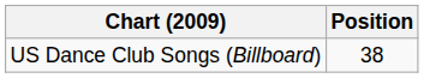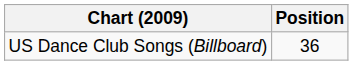 <table class="wikitable">
 <tr>
 <th>Chart (2009)</th>
 <th>Position</th>
 </tr>
 <tr>
 <td>US Dance Club Songs (<em>Billboard</em>)</td>
-<td align="center">38</td>
+<td align="center">36</td>
 </tr>
 </table>
